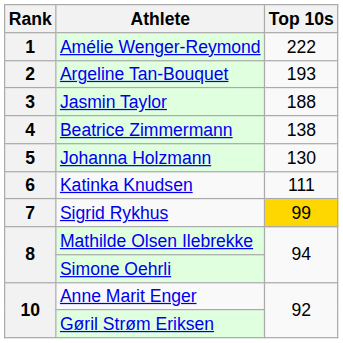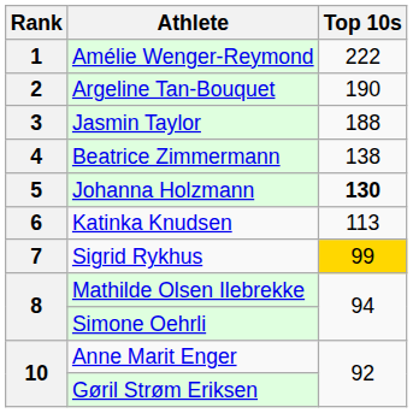 <table class="wikitable" style="font-size: 90%;">
 <tr>
 <th>Rank</th>
 <th>Athlete</th>
 <th>Top 10s</th>
 </tr>
 <tr>
 <th>1</th>
 <td style="background:#dfffdf;"> <a href='#'>Amélie Wenger-Reymond</a></td>
 <td align="center">222</td>
 </tr>
 <tr>
 <th>2</th>
 <td style="background:#dfffdf;"> <a href='#'>Argeline Tan-Bouquet</a></td>
-<td align="center">193</td>
+<td align="center">190</td>
 </tr>
 <tr>
 <th>3</th>
 <td style="background:#dfffdf;"> <a href='#'>Jasmin Taylor</a></td>
 <td align="center">188</td>
 </tr>
 <tr>
 <th>4</th>
 <td style="background:#dfffdf;"> <a href='#'>Beatrice Zimmermann</a></td>
 <td align="center">138</td>
 </tr>
 <tr>
 <th>5</th>
 <td style="background:#dfffdf;"> <a href='#'>Johanna Holzmann</a></td>
-<td align="center">130</td>
+<td align="center"><strong>130</strong></td>
 </tr>
 <tr>
 <th>6</th>
 <td> <a href='#'>Katinka Knudsen</a></td>
-<td align="center">111</td>
+<td align="center">113</td>
 </tr>
 <tr>
 <th>7</th>
 <td> <a href='#'>Sigrid Rykhus</a></td>
 <td align="center" style="background: gold;">99</td>
 </tr>
 <tr>
 <th rowspan="2">8</th>
 <td style="background:#dfffdf;"> <a href='#'>Mathilde Olsen Ilebrekke</a></td>
 <td align="center" rowspan="2">94</td>
 </tr>
 <tr>
 <td style="background:#dfffdf;"> <a href='#'>Simone Oehrli</a></td>
 </tr>
 <tr>
 <th rowspan="2">10</th>
 <td> <a href='#'>Anne Marit Enger</a></td>
 <td rowspan="2" align="center">92</td>
 </tr>
 <tr>
 <td style="background:#dfffdf;"> <a href='#'>Gøril Strøm Eriksen</a></td>
 </tr>
 </table>
